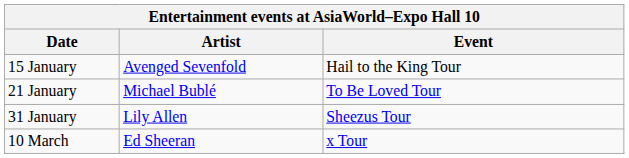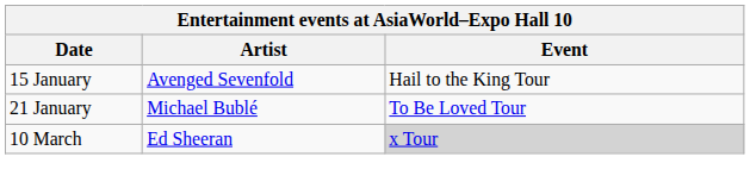 <table class="wikitable">
 <tr>
 <th colspan="3">Entertainment events at AsiaWorld–Expo Hall 10</th>
 </tr>
 <tr>
 <th width=110>Date</th>
 <th width=200>Artist</th>
 <th width=300>Event</th>
 </tr>
 <tr>
 <td>15 January</td>
 <td><a href='#'>Avenged Sevenfold</a></td>
 <td>Hail to the King Tour</td>
 </tr>
 <tr>
 <td>21 January</td>
 <td><a href='#'>Michael Bublé</a></td>
 <td><a href='#'>To Be Loved Tour</a></td>
 </tr>
 <tr>
-<td>31 January</td>
-<td><a href='#'>Lily Allen</a></td>
-<td><a href='#'>Sheezus Tour</a></td>
-</tr>
-<tr>
 <td>10 March</td>
 <td><a href='#'>Ed Sheeran</a></td>
-<td><a href='#'>x Tour</a></td>
+<td style="background: lightgrey;"><a href='#'>x Tour</a></td>
 </tr>
 </table>
